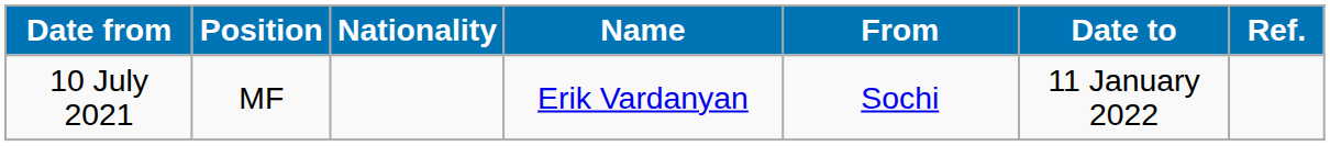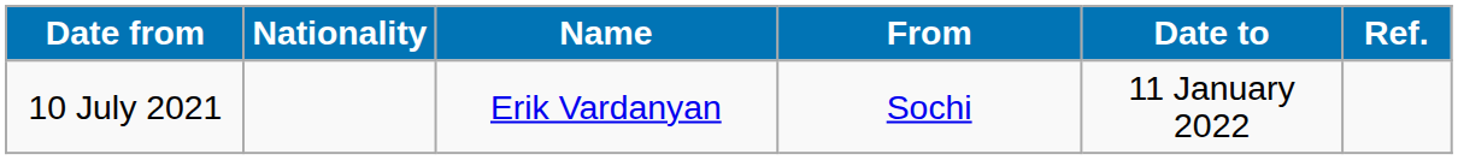 <table class="wikitable"  style="text-align:center; font-size:90%; ">
 <tr>
 <th style="background:#0174B5; color:#FFFFFF; width:150px;">Date from</th>
-<th style="background:#0174B5; color:#FFFFFF; width:50px;">Position</th>
 <th style="background:#0174B5; color:#FFFFFF; width:50px;">Nationality</th>
 <th style="background:#0174B5; color:#FFFFFF; width:200px;">Name</th>
 <th style="background:#0174B5; color:#FFFFFF; width:200px;">From</th>
 <th style="background:#0174B5; color:#FFFFFF; width:150px;">Date to</th>
 <th style="background:#0174B5; color:#FFFFFF; width:50px;">Ref.</th>
 </tr>
 <tr>
 <td>10 July 2021</td>
-<td>MF</td>
 <td></td>
 <td><a href='#'>Erik Vardanyan</a></td>
 <td><a href='#'>Sochi</a></td>
 <td>11 January 2022</td>
 <td></td>
 </tr>
 </table>
